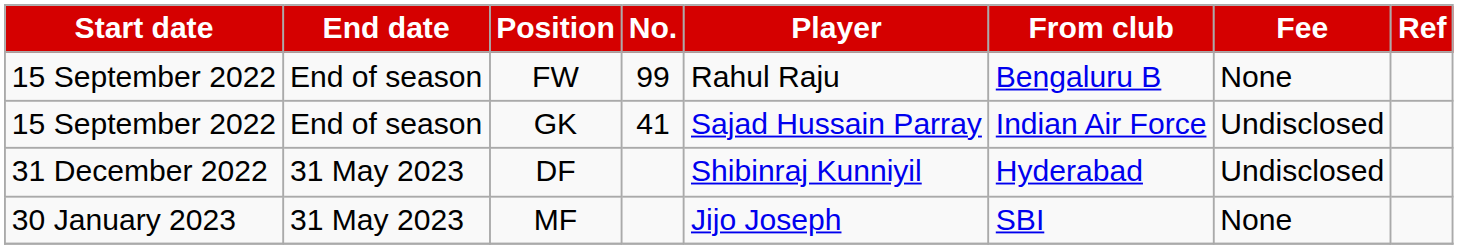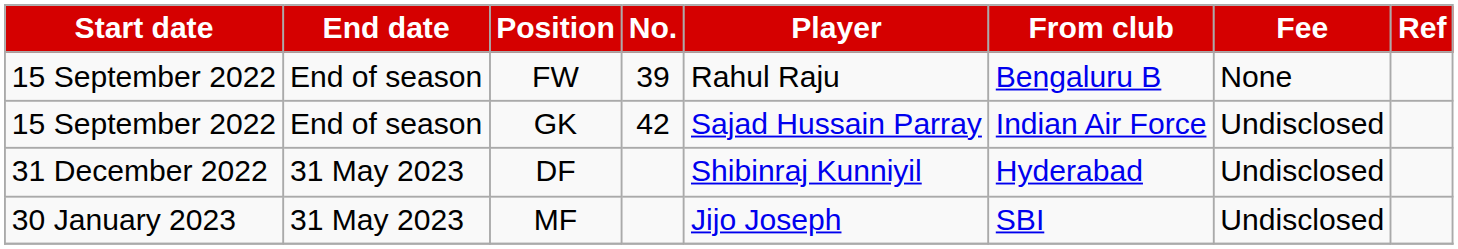 <table class="wikitable sortable">
 <tr>
 <th style="background:#d50000; color:white;"><strong>Start date</strong></th>
 <th style="background:#d50000; color:white;"><strong>End date</strong></th>
 <th style="background:#d50000; color:white;"><strong>Position</strong></th>
 <th style="background:#d50000; color:white;"><strong>No.</strong></th>
 <th style="background:#d50000; color:white;"><strong>Player</strong></th>
 <th style="background:#d50000; color:white;"><strong>From club</strong></th>
 <th style="background:#d50000; color:white;"><strong>Fee</strong></th>
 <th style="background:#d50000; color:white;"><strong>Ref</strong></th>
 </tr>
 <tr>
 <td>15 September 2022</td>
 <td>End of season</td>
 <td style="text-align:center;">FW</td>
-<td style="text-align:center;">99</td>
+<td style="text-align:center;">39</td>
 <td style="text-align:left;"> Rahul Raju</td>
 <td style="text-align:left;"> <a href='#'>Bengaluru B</a></td>
 <td>None</td>
 <td></td>
 </tr>
 <tr>
 <td>15 September 2022</td>
 <td>End of season</td>
 <td style="text-align:center;">GK</td>
-<td style="text-align:center;">41</td>
+<td style="text-align:center;">42</td>
 <td style="text-align:left;"> <a href='#'>Sajad Hussain Parray</a></td>
 <td style="text-align:left;"> <a href='#'>Indian Air Force</a></td>
 <td>Undisclosed</td>
 <td></td>
 </tr>
 <tr>
 <td>31 December 2022</td>
 <td>31 May 2023</td>
 <td style="text-align:center;">DF</td>
 <td style="text-align:center;"></td>
 <td style="text-align:left;"> <a href='#'>Shibinraj Kunniyil</a></td>
 <td style="text-align:left;"> <a href='#'>Hyderabad</a></td>
 <td>Undisclosed</td>
 <td></td>
 </tr>
 <tr>
 <td>30 January 2023</td>
 <td>31 May 2023</td>
 <td style="text-align:center;">MF</td>
 <td style="text-align:center;"></td>
 <td style="text-align:left;"> <a href='#'>Jijo Joseph</a></td>
 <td style="text-align:left;"> <a href='#'>SBI</a></td>
-<td>None</td>
+<td>Undisclosed</td>
 <td></td>
 </tr>
 <tr>
 </tr>
 </table>
